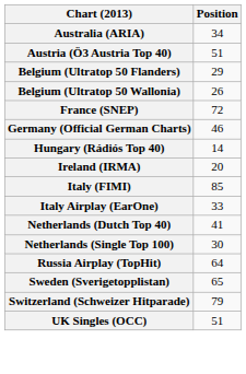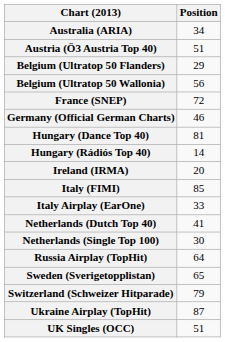 <table class="wikitable sortable plainrowheaders" style="text-align:center">
 <tr>
 <th scope="col">Chart (2013)</th>
 <th scope="col">Position</th>
 </tr>
 <tr>
 <th scope="row">Australia (ARIA)</th>
 <td>34</td>
 </tr>
 <tr>
 <th scope="row">Austria (Ö3 Austria Top 40)</th>
 <td>51</td>
 </tr>
 <tr>
 <th scope="row">Belgium (Ultratop 50 Flanders)</th>
 <td>29</td>
 </tr>
 <tr>
 <th scope="row">Belgium (Ultratop 50 Wallonia)</th>
-<td>26</td>
+<td>56</td>
 </tr>
 <tr>
 <th scope="row">France (SNEP)</th>
 <td>72</td>
 </tr>
 <tr>
 <th scope="row">Germany (Official German Charts)</th>
 <td>46</td>
+</tr>
+<tr>
+<th scope="row">Hungary (Dance Top 40)</th>
+<td>81</td>
 </tr>
 <tr>
 <th scope="row">Hungary (Rádiós Top 40)</th>
 <td>14</td>
 </tr>
 <tr>
 <th scope="row">Ireland (IRMA)</th>
 <td>20</td>
 </tr>
 <tr>
 <th scope="row">Italy (FIMI)</th>
 <td>85</td>
 </tr>
 <tr>
 <th scope="row">Italy Airplay (EarOne)</th>
 <td>33</td>
 </tr>
 <tr>
 <th scope="row">Netherlands (Dutch Top 40)</th>
 <td>41</td>
 </tr>
 <tr>
 <th scope="row">Netherlands (Single Top 100)</th>
 <td>30</td>
 </tr>
 <tr>
 <th scope="row">Russia Airplay (TopHit)</th>
 <td>64</td>
 </tr>
 <tr>
 <th scope="row">Sweden (Sverigetopplistan)</th>
 <td>65</td>
 </tr>
 <tr>
 <th scope="row">Switzerland (Schweizer Hitparade)</th>
 <td>79</td>
 </tr>
 <tr>
+<th scope="row">Ukraine Airplay (TopHit)</th>
+<td>87</td>
+</tr>
+<tr>
 <th scope="row">UK Singles (OCC)</th>
 <td>51</td>
 </tr>
 </table>
